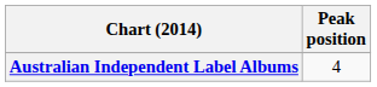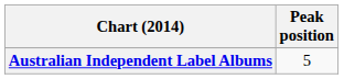 <table class="wikitable plainrowheaders sortable">
 <tr>
 <th>Chart (2014)</th>
 <th>Peak<br>position</th>
 </tr>
 <tr>
 </tr>
 <tr>
 <th scope="row"><a href='#'>Australian Independent Label Albums</a></th>
-<td align="center">4</td>
+<td align="center">5</td>
 </tr>
 </table>
